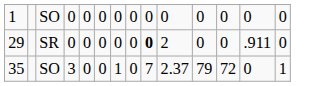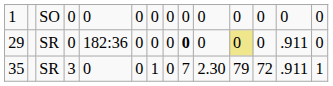 <table class="wikitable sortable">
 <tr align="center"  bgcolor="#dddddd">
 </tr>
 <tr>
 <td>1</td>
 <td></td>
 <td>SO</td>
 <td>0</td>
 <td>0</td>
 <td>0</td>
 <td>0</td>
 <td>0</td>
 <td>0</td>
 <td>0</td>
 <td>0</td>
 <td>0</td>
 <td>0</td>
 <td>0</td>
 </tr>
 <tr>
 <td>29</td>
 <td></td>
 <td>SR</td>
 <td>0</td>
-<td>0</td>
+<td>182:36</td>
 <td>0</td>
 <td>0</td>
 <td>0</td>
 <td><strong>0</strong></td>
-<td>2</td>
 <td>0</td>
+<td style="background: khaki;">0</td>
 <td>0</td>
 <td>.911</td>
 <td>0</td>
 </tr>
 <tr>
 <td>35</td>
 <td></td>
-<td>SO</td>
+<td>SR</td>
 <td>3</td>
 <td>0</td>
 <td>0</td>
 <td>1</td>
 <td>0</td>
 <td>7</td>
-<td>2.37</td>
+<td>2.30</td>
 <td>79</td>
 <td>72</td>
-<td>0</td>
+<td>.911</td>
 <td>1</td>
 </tr>
 </table>
